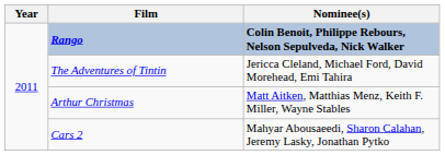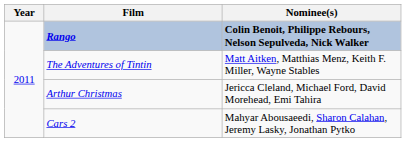 <table class="wikitable" width="95%" cellpadding="5">
 <tr>
 <th width="10%">Year</th>
 <th width="45%">Film</th>
 <th width="50%">Nominee(s)</th>
 </tr>
 <tr>
 <td rowspan="4" style="text-align:center;"><a href='#'>2011</a><br></td>
 <td style="background:#B0C4DE;"><strong><em><a href='#'>Rango</a></em></strong></td>
 <td style="background:#B0C4DE;"><strong>Colin Benoit, Philippe Rebours, Nelson Sepulveda, Nick Walker</strong></td>
 </tr>
 <tr>
 <td><em><a href='#'>The Adventures of Tintin</a></em></td>
-<td>Jericca Cleland, Michael Ford, David Morehead, Emi Tahira</td>
+<td><a href='#'>Matt Aitken</a>, Matthias Menz, Keith F. Miller, Wayne Stables</td>
 </tr>
 <tr>
 <td><em><a href='#'>Arthur Christmas</a></em></td>
-<td><a href='#'>Matt Aitken</a>, Matthias Menz, Keith F. Miller, Wayne Stables</td>
+<td>Jericca Cleland, Michael Ford, David Morehead, Emi Tahira</td>
 </tr>
 <tr>
 <td><em><a href='#'>Cars 2</a></em></td>
 <td>Mahyar Abousaeedi, <a href='#'>Sharon Calahan</a>, Jeremy Lasky, Jonathan Pytko</td>
 </tr>
 </table>
